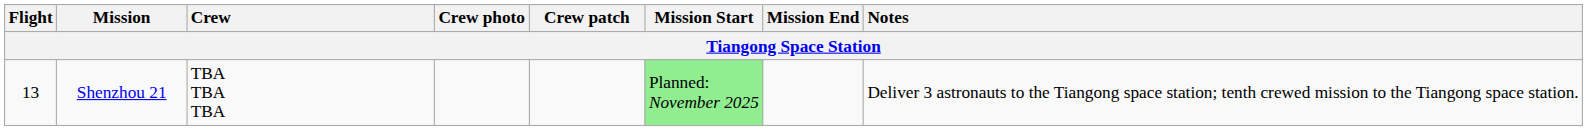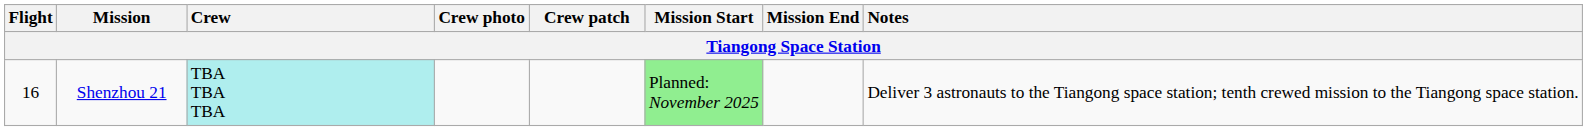 <table class="wikitable">
 <tr style="background:#efefef;">
 <th>Flight</th>
 <th style="width:113px;">Mission</th>
 <th style="text-align:left; width:222px;">Crew</th>
 <th>Crew photo</th>
 <th style="width:100px;">Crew patch</th>
 <th>Mission Start</th>
 <th>Mission End</th>
 <th style="text-align:left">Notes</th>
 </tr>
 <tr>
 <th style="text-align:center;" colspan=8><a href='#'>Tiangong Space Station</a></th>
 </tr>
 <tr>
-<td style="text-align:center;">13</td>
+<td style="text-align:center;">16</td>
 <td style="text-align:center;"><a href='#'>Shenzhou 21</a></td>
-<td {{plainlist> TBA<br> TBA<br> TBA</td>
+<td {{plainlist style="background: paleturquoise;"> TBA<br> TBA<br> TBA</td>
 <td></td>
 <td></td>
 <td style="background: lightgreen;">Planned:<br><em>November 2025</em></td>
 <td></td>
 <td>Deliver 3 astronauts to the Tiangong space station; tenth crewed mission to the Tiangong space station.</td>
 </tr>
 </table>
